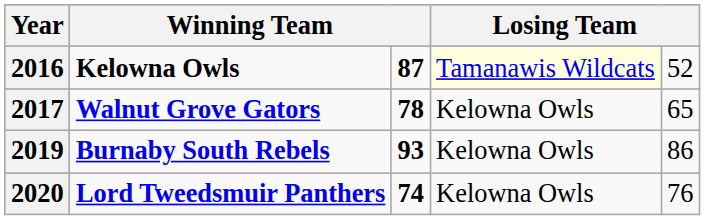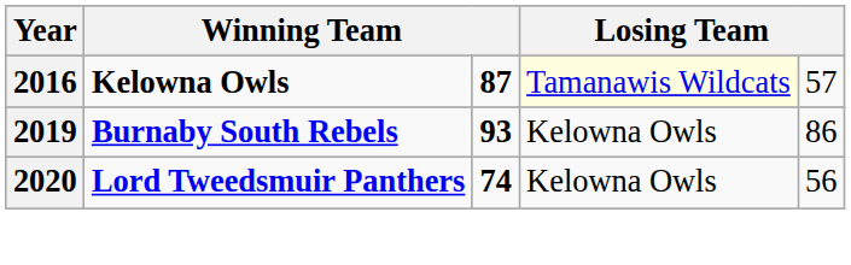 <table class="wikitable">
 <tr>
 <th>Year</th>
 <th colspan=2>Winning Team</th>
 <th colspan=2>Losing Team</th>
 </tr>
 <tr>
 <th>2016</th>
 <td><strong>Kelowna Owls</strong></td>
 <td><strong>87</strong></td>
 <td style="background: lightyellow;"><a href='#'>Tamanawis Wildcats</a></td>
-<td>52</td>
-</tr>
-<tr>
-<th>2017</th>
-<td><strong><a href='#'>Walnut Grove Gators</a></strong></td>
-<td><strong>78</strong></td>
-<td>Kelowna Owls</td>
-<td>65</td>
+<td>57</td>
 </tr>
 <tr>
 <th>2019</th>
 <td><strong><a href='#'>Burnaby South Rebels</a></strong></td>
 <td><strong>93</strong></td>
 <td>Kelowna Owls</td>
 <td>86</td>
 </tr>
 <tr>
 <th>2020</th>
 <td><strong><a href='#'>Lord Tweedsmuir Panthers</a></strong></td>
 <td><strong>74</strong></td>
 <td>Kelowna Owls</td>
-<td>76</td>
+<td>56</td>
 </tr>
 </table>
